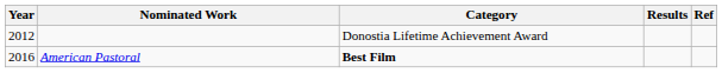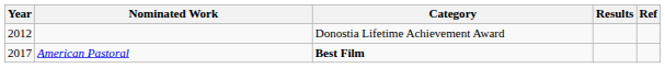 <table class="wikitable">
 <tr>
 <th scope="col" style="width:1em;">Year</th>
 <th scope="col" style="width:35em;">Nominated Work</th>
 <th scope="col" style="width:35em;">Category</th>
 <th scope="col" style="width:1em;">Results</th>
 <th>Ref</th>
 </tr>
 <tr>
 <td>2012</td>
 <td></td>
 <td>Donostia Lifetime Achievement Award</td>
 <td></td>
 <td></td>
 </tr>
 <tr>
-<td>2016</td>
+<td>2017</td>
 <td><em><a href='#'>American Pastoral</a></em></td>
 <td><strong>Best Film</strong></td>
 <td></td>
 </tr>
 </table>
